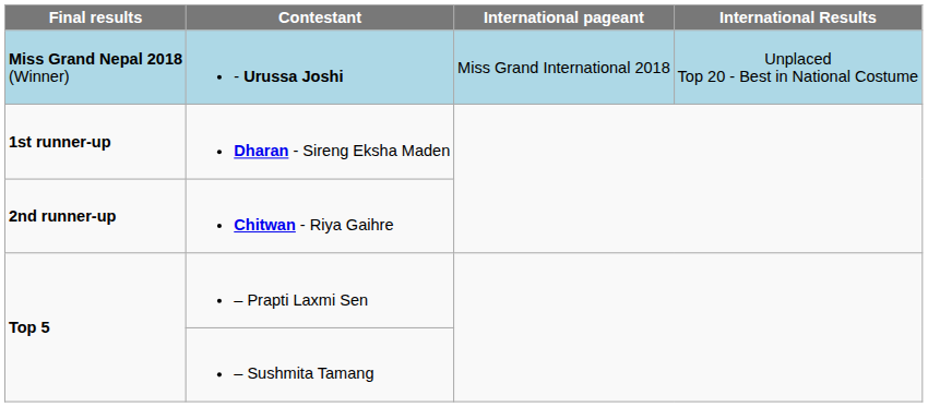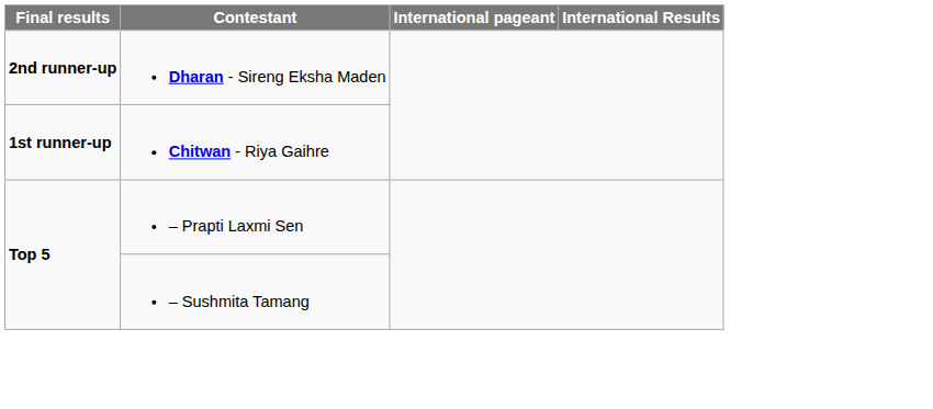 <table class="wikitable sortable" style="font-size: 90%">
 <tr>
 <th style="background-color:#787878;color:#FFFFFF;">Final results</th>
 <th style="background-color:#787878;color:#FFFFFF;">Contestant</th>
 <th style="background-color:#787878;color:#FFFFFF;">International pageant</th>
 <th style="background-color:#787878;color:#FFFFFF;">International Results</th>
 </tr>
 <tr>
-<td style="background:lightblue;"><strong>Miss Grand Nepal 2018</strong><br>(Winner)</td>
-<td style="background:lightblue;"><br><ul><li><strong></strong> - <strong>Urussa Joshi</strong></li></ul></td>
-<td style="background:lightblue; text-align:center;">Miss Grand International 2018</td>
-<td style="background:lightblue; text-align:center;">Unplaced <br> Top 20 - Best in National Costume</td>
+<td><strong>2nd runner-up</strong></td>
+<td><br><ul><li><strong> <a href='#'>Dharan</a></strong> - Sireng Eksha Maden</li></ul></td>
 </tr>
 <tr>
 <td><strong>1st runner-up</strong></td>
-<td><br><ul><li><strong> <a href='#'>Dharan</a></strong> - Sireng Eksha Maden</li></ul></td>
-</tr>
-<tr>
-<td><strong>2nd runner-up</strong></td>
 <td><br><ul><li><strong> <a href='#'>Chitwan</a></strong> - Riya Gaihre</li></ul></td>
 </tr>
 <tr>
 <td rowspan="2"><strong>Top 5</strong></td>
 <td><br><ul><li><strong></strong> – Prapti Laxmi Sen</li></ul></td>
 <td colspan="2" rowspan="2"></td>
 </tr>
 <tr>
 <td><br><ul><li><strong></strong> – Sushmita Tamang</li></ul></td>
 </tr>
 </table>
